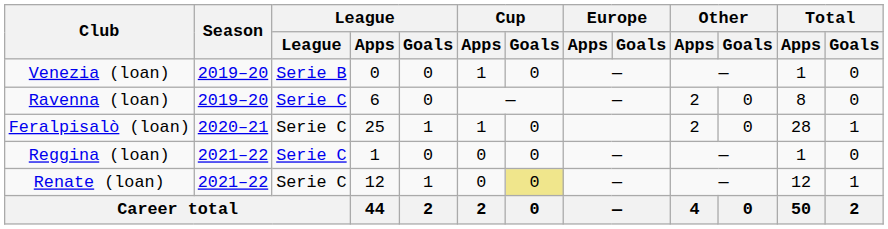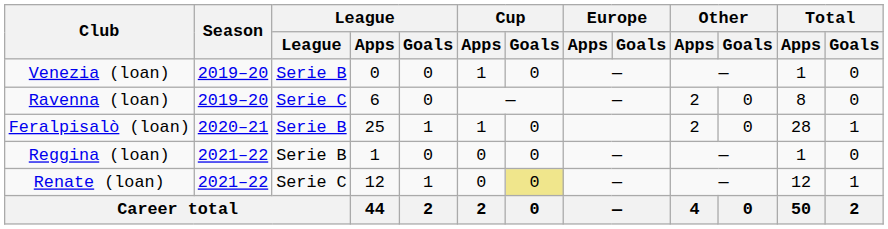 <table class="wikitable" style="text-align: center;">
 <tr>
 <th rowspan="2">Club</th>
 <th rowspan="2">Season</th>
 <th colspan="3">League</th>
 <th colspan="2">Cup</th>
 <th colspan="2">Europe</th>
 <th colspan="2">Other</th>
 <th colspan="2">Total</th>
 </tr>
 <tr>
 <th>League</th>
 <th>Apps</th>
 <th>Goals</th>
 <th>Apps</th>
 <th>Goals</th>
 <th>Apps</th>
 <th>Goals</th>
 <th>Apps</th>
 <th>Goals</th>
 <th>Apps</th>
 <th>Goals</th>
 </tr>
 <tr>
 <td><a href='#'>Venezia</a> (loan)</td>
 <td><a href='#'>2019–20</a></td>
 <td><a href='#'>Serie B</a></td>
 <td>0</td>
 <td>0</td>
 <td>1</td>
 <td>0</td>
 <td colspan="2">—</td>
 <td colspan="2">—</td>
 <td>1</td>
 <td>0</td>
 </tr>
 <tr>
 <td><a href='#'>Ravenna</a> (loan)</td>
 <td><a href='#'>2019–20</a></td>
 <td><a href='#'>Serie C</a></td>
 <td>6</td>
 <td>0</td>
 <td colspan="2">—</td>
 <td colspan="2">—</td>
 <td>2</td>
 <td>0</td>
 <td>8</td>
 <td>0</td>
 </tr>
 <tr>
 <td><a href='#'>Feralpisalò</a> (loan)</td>
 <td><a href='#'>2020–21</a></td>
-<td>Serie C</td>
+<td><a href='#'>Serie B</a></td>
 <td>25</td>
 <td>1</td>
 <td>1</td>
 <td>0</td>
 <td colspan="2"></td>
 <td>2</td>
 <td>0</td>
 <td>28</td>
 <td>1</td>
 </tr>
 <tr>
 <td><a href='#'>Reggina</a> (loan)</td>
 <td><a href='#'>2021–22</a></td>
-<td><a href='#'>Serie C</a></td>
+<td>Serie B</td>
 <td>1</td>
 <td>0</td>
 <td>0</td>
 <td>0</td>
 <td colspan="2">—</td>
 <td colspan="2">—</td>
 <td>1</td>
 <td>0</td>
 </tr>
 <tr>
 <td><a href='#'>Renate</a> (loan)</td>
 <td><a href='#'>2021–22</a></td>
 <td>Serie C</td>
 <td>12</td>
 <td>1</td>
 <td>0</td>
 <td style="background: khaki;">0</td>
 <td colspan="2">—</td>
 <td colspan="2">—</td>
 <td>12</td>
 <td>1</td>
 </tr>
 <tr>
 <th colspan="3">Career total</th>
 <th>44</th>
 <th>2</th>
 <th>2</th>
 <th>0</th>
 <th colspan="2">—</th>
 <th>4</th>
 <th>0</th>
 <th>50</th>
 <th>2</th>
 </tr>
 </table>
